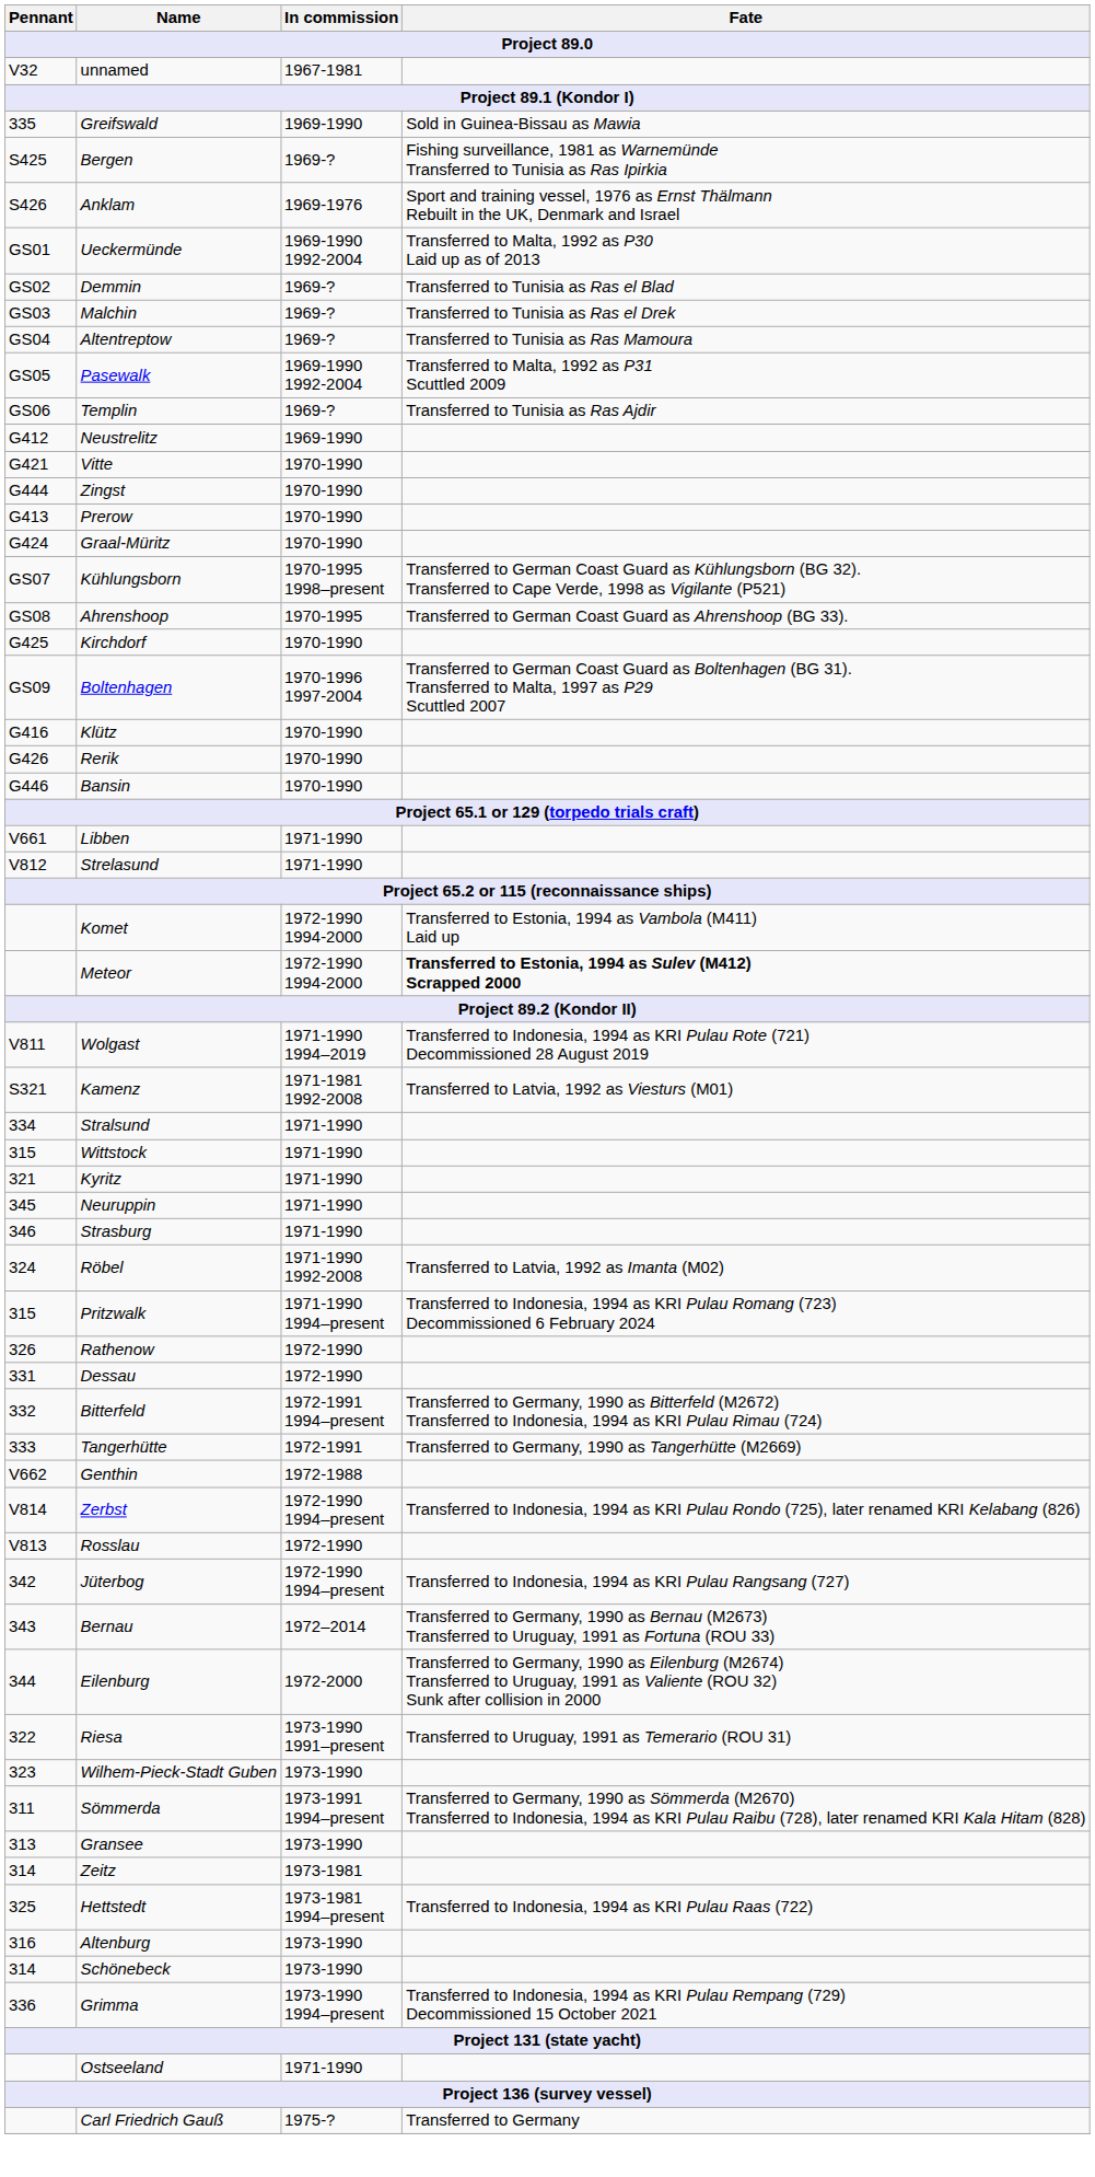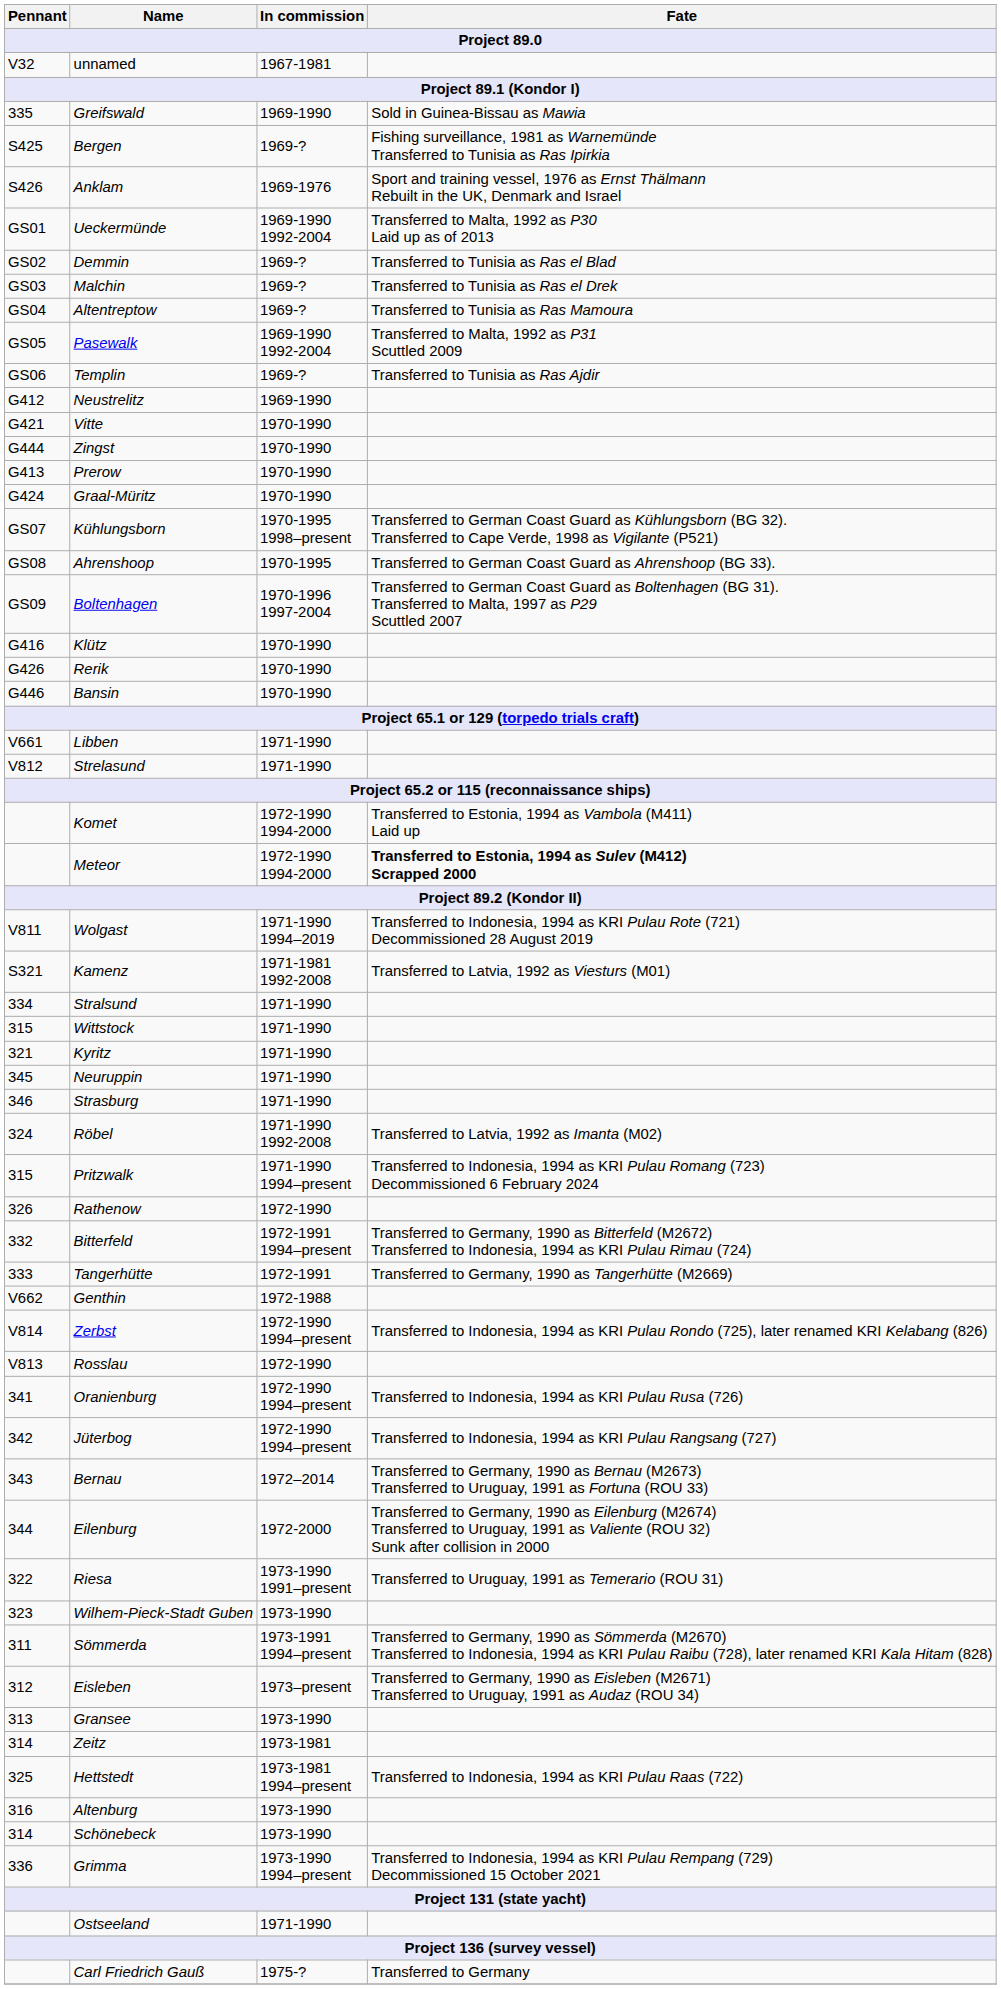 <table class="wikitable" style="font-size:97%;">
 <tr valign=top>
 <th>Pennant</th>
 <th>Name</th>
 <th>In commission</th>
 <th>Fate</th>
 </tr>
 <tr>
 <th colspan="4" style="background: lavender;">Project 89.0</th>
 </tr>
 <tr>
 <td>V32</td>
 <td>unnamed</td>
 <td>1967-1981</td>
 <td></td>
 </tr>
 <tr>
 <th colspan="4" style="background: lavender;">Project 89.1 (Kondor I)</th>
 </tr>
 <tr>
 <td>335</td>
 <td><em>Greifswald</em></td>
 <td>1969-1990</td>
 <td>Sold in Guinea-Bissau as <em>Mawia</em></td>
 </tr>
 <tr>
 <td>S425</td>
 <td><em>Bergen</em></td>
 <td>1969-?</td>
 <td>Fishing surveillance, 1981 as <em>Warnemünde</em><br>Transferred to Tunisia as <em>Ras Ipirkia</em></td>
 </tr>
 <tr>
 <td>S426</td>
 <td><em>Anklam</em></td>
 <td>1969-1976</td>
 <td>Sport and training vessel, 1976 as <em>Ernst Thälmann</em><br>Rebuilt in the UK, Denmark and Israel</td>
 </tr>
 <tr>
 <td>GS01</td>
 <td><em>Ueckermünde</em></td>
 <td>1969-1990<br>1992-2004</td>
 <td>Transferred to Malta, 1992 as <em>P30</em><br>Laid up as of 2013</td>
 </tr>
 <tr>
 <td>GS02</td>
 <td><em>Demmin</em></td>
 <td>1969-?</td>
 <td>Transferred to Tunisia as <em>Ras el Blad</em></td>
 </tr>
 <tr>
 <td>GS03</td>
 <td><em>Malchin</em></td>
 <td>1969-?</td>
 <td>Transferred to Tunisia as <em>Ras el Drek</em></td>
 </tr>
 <tr>
 <td>GS04</td>
 <td><em>Altentreptow</em></td>
 <td>1969-?</td>
 <td>Transferred to Tunisia as <em>Ras Mamoura</em></td>
 </tr>
 <tr>
 <td>GS05</td>
 <td><em><a href='#'>Pasewalk</a></em></td>
 <td>1969-1990<br>1992-2004</td>
 <td>Transferred to Malta, 1992 as <em>P31</em><br>Scuttled 2009</td>
 </tr>
 <tr>
 <td>GS06</td>
 <td><em>Templin</em></td>
 <td>1969-?</td>
 <td>Transferred to Tunisia as <em>Ras Ajdir</em></td>
 </tr>
 <tr>
 <td>G412</td>
 <td><em>Neustrelitz</em></td>
 <td>1969-1990</td>
 <td></td>
 </tr>
 <tr>
 <td>G421</td>
 <td><em>Vitte</em></td>
 <td>1970-1990</td>
 <td></td>
 </tr>
 <tr>
 <td>G444</td>
 <td><em>Zingst</em></td>
 <td>1970-1990</td>
 <td></td>
 </tr>
 <tr>
 <td>G413</td>
 <td><em>Prerow</em></td>
 <td>1970-1990</td>
 <td></td>
 </tr>
 <tr>
 <td>G424</td>
 <td><em>Graal-Müritz</em></td>
 <td>1970-1990</td>
 <td></td>
 </tr>
 <tr>
 <td>GS07</td>
 <td><em>Kühlungsborn</em></td>
 <td>1970-1995<br>1998–present</td>
 <td>Transferred to German Coast Guard as <em>Kühlungsborn</em> (BG 32).<br>Transferred to Cape Verde, 1998 as <em>Vigilante</em> (P521)</td>
 </tr>
 <tr>
 <td>GS08</td>
 <td><em>Ahrenshoop</em></td>
 <td>1970-1995</td>
 <td>Transferred to German Coast Guard as <em>Ahrenshoop</em> (BG 33).</td>
-</tr>
-<tr>
-<td>G425</td>
-<td><em>Kirchdorf</em></td>
-<td>1970-1990</td>
-<td></td>
 </tr>
 <tr>
 <td>GS09</td>
 <td><em><a href='#'>Boltenhagen</a></em></td>
 <td>1970-1996<br>1997-2004</td>
 <td>Transferred to German Coast Guard as <em>Boltenhagen</em> (BG 31).<br>Transferred to Malta, 1997 as <em>P29</em><br>Scuttled 2007</td>
 </tr>
 <tr>
 <td>G416</td>
 <td><em>Klütz</em></td>
 <td>1970-1990</td>
 <td></td>
 </tr>
 <tr>
 <td>G426</td>
 <td><em>Rerik</em></td>
 <td>1970-1990</td>
 <td></td>
 </tr>
 <tr>
 <td>G446</td>
 <td><em>Bansin</em></td>
 <td>1970-1990</td>
 <td></td>
 </tr>
 <tr>
 <th colspan="4" style="background: lavender;">Project 65.1 or 129 (<a href='#'>torpedo trials craft</a>)</th>
 </tr>
 <tr>
 <td>V661</td>
 <td><em>Libben</em></td>
 <td>1971-1990</td>
 <td></td>
 </tr>
 <tr>
 <td>V812</td>
 <td><em>Strelasund</em></td>
 <td>1971-1990</td>
 <td></td>
 </tr>
 <tr>
 <th colspan="4" style="background: lavender;">Project 65.2 or 115 (reconnaissance ships)</th>
 </tr>
 <tr>
 <td></td>
 <td><em>Komet</em></td>
 <td>1972-1990<br>1994-2000</td>
 <td>Transferred to Estonia, 1994 as <em>Vambola</em> (M411)<br>Laid up</td>
 </tr>
 <tr>
 <td></td>
 <td><em>Meteor</em></td>
 <td>1972-1990<br>1994-2000</td>
 <td><strong>Transferred to Estonia, 1994 as <em>Sulev</em> (M412)<br>Scrapped 2000</strong></td>
 </tr>
 <tr>
 <th colspan="4" style="background: lavender;">Project 89.2 (Kondor II)</th>
 </tr>
 <tr>
 <td>V811</td>
 <td><em>Wolgast</em></td>
 <td>1971-1990<br>1994–2019</td>
 <td>Transferred to Indonesia, 1994 as KRI <em>Pulau Rote</em> (721)<br>Decommissioned 28 August 2019</td>
 </tr>
 <tr>
 <td>S321</td>
 <td><em>Kamenz</em></td>
 <td>1971-1981<br>1992-2008</td>
 <td>Transferred to Latvia, 1992 as <em>Viesturs</em> (M01)</td>
 </tr>
 <tr>
 <td>334</td>
 <td><em>Stralsund</em></td>
 <td>1971-1990</td>
 <td></td>
 </tr>
 <tr>
 <td>315</td>
 <td><em>Wittstock</em></td>
 <td>1971-1990</td>
 <td></td>
 </tr>
 <tr>
 <td>321</td>
 <td><em>Kyritz</em></td>
 <td>1971-1990</td>
 <td></td>
 </tr>
 <tr>
 <td>345</td>
 <td><em>Neuruppin</em></td>
 <td>1971-1990</td>
 <td></td>
 </tr>
 <tr>
 <td>346</td>
 <td><em>Strasburg</em></td>
 <td>1971-1990</td>
 <td></td>
 </tr>
 <tr>
 <td>324</td>
 <td><em>Röbel</em></td>
 <td>1971-1990<br>1992-2008</td>
 <td>Transferred to Latvia, 1992 as <em>Imanta</em> (M02)</td>
 </tr>
 <tr>
 <td>315</td>
 <td><em>Pritzwalk</em></td>
 <td>1971-1990<br>1994–present</td>
 <td>Transferred to Indonesia, 1994 as KRI <em>Pulau Romang</em> (723)<br>Decommissioned 6 February 2024</td>
 </tr>
 <tr>
 <td>326</td>
 <td><em>Rathenow</em></td>
 <td>1972-1990</td>
 <td></td>
 </tr>
 <tr>
-<td>331</td>
-<td><em>Dessau</em></td>
-<td>1972-1990</td>
-<td></td>
-</tr>
-<tr>
 <td>332</td>
 <td><em>Bitterfeld</em></td>
 <td>1972-1991<br>1994–present</td>
 <td>Transferred to Germany, 1990 as <em>Bitterfeld</em> (M2672)<br>Transferred to Indonesia, 1994 as KRI <em>Pulau Rimau</em> (724)</td>
 </tr>
 <tr>
 <td>333</td>
 <td><em>Tangerhütte</em></td>
 <td>1972-1991</td>
 <td>Transferred to Germany, 1990 as <em>Tangerhütte</em> (M2669)</td>
 </tr>
 <tr>
 <td>V662</td>
 <td><em>Genthin</em></td>
 <td>1972-1988</td>
 <td></td>
 </tr>
 <tr>
 <td>V814</td>
 <td><a href='#'><em>Zerbst</em></a></td>
 <td>1972-1990<br>1994–present</td>
 <td>Transferred to Indonesia, 1994 as KRI <em>Pulau Rondo</em> (725), later renamed KRI <em>Kelabang</em> (826)</td>
 </tr>
 <tr>
 <td>V813</td>
 <td><em>Rosslau</em></td>
 <td>1972-1990</td>
 <td></td>
+</tr>
+<tr>
+<td>341</td>
+<td><em>Oranienburg</em></td>
+<td>1972-1990<br>1994–present</td>
+<td>Transferred to Indonesia, 1994 as KRI <em>Pulau Rusa</em> (726)</td>
 </tr>
 <tr>
 <td>342</td>
 <td><em>Jüterbog</em></td>
 <td>1972-1990<br>1994–present</td>
 <td>Transferred to Indonesia, 1994 as KRI <em>Pulau Rangsang</em> (727)</td>
 </tr>
 <tr>
 <td>343</td>
 <td><em>Bernau</em></td>
 <td>1972–2014</td>
 <td>Transferred to Germany, 1990 as <em>Bernau</em> (M2673)<br>Transferred to Uruguay, 1991 as <em>Fortuna</em> (ROU 33)</td>
 </tr>
 <tr>
 <td>344</td>
 <td><em>Eilenburg</em></td>
 <td>1972-2000</td>
 <td>Transferred to Germany, 1990 as <em>Eilenburg</em> (M2674)<br>Transferred to Uruguay, 1991 as <em>Valiente</em> (ROU 32)<br>Sunk after collision in 2000</td>
 </tr>
 <tr>
 <td>322</td>
 <td><em>Riesa</em></td>
 <td>1973-1990<br>1991–present</td>
 <td>Transferred to Uruguay, 1991 as <em>Temerario</em> (ROU 31)</td>
 </tr>
 <tr>
 <td>323</td>
 <td><em>Wilhem-Pieck-Stadt Guben</em></td>
 <td>1973-1990</td>
 <td></td>
 </tr>
 <tr>
 <td>311</td>
 <td><em>Sömmerda</em></td>
 <td>1973-1991<br>1994–present</td>
 <td>Transferred to Germany, 1990 as <em>Sömmerda</em> (M2670)<br>Transferred to Indonesia, 1994 as KRI <em>Pulau Raibu</em> (728), later renamed KRI <em>Kala Hitam</em> (828)</td>
+</tr>
+<tr>
+<td>312</td>
+<td><em>Eisleben</em></td>
+<td>1973–present</td>
+<td>Transferred to Germany, 1990 as <em>Eisleben</em> (M2671)<br>Transferred to Uruguay, 1991 as <em>Audaz</em> (ROU 34)</td>
 </tr>
 <tr>
 <td>313</td>
 <td><em>Gransee</em></td>
 <td>1973-1990</td>
 <td></td>
 </tr>
 <tr>
 <td>314</td>
 <td><em>Zeitz</em></td>
 <td>1973-1981</td>
 <td></td>
 </tr>
 <tr>
 <td>325</td>
 <td><em>Hettstedt</em></td>
 <td>1973-1981<br>1994–present</td>
 <td>Transferred to Indonesia, 1994 as KRI <em>Pulau Raas</em> (722)</td>
 </tr>
 <tr>
 <td>316</td>
 <td><em>Altenburg</em></td>
 <td>1973-1990</td>
 <td></td>
 </tr>
 <tr>
 <td>314</td>
 <td><em>Schönebeck</em></td>
 <td>1973-1990</td>
 <td></td>
 </tr>
 <tr>
 <td>336</td>
 <td><em>Grimma</em></td>
 <td>1973-1990<br>1994–present</td>
 <td>Transferred to Indonesia, 1994 as KRI <em>Pulau Rempang</em> (729)<br>Decommissioned 15 October 2021</td>
 </tr>
 <tr>
 <th colspan="4" style="background: lavender;">Project 131 (state yacht)</th>
 </tr>
 <tr>
 <td></td>
 <td><em>Ostseeland</em></td>
 <td>1971-1990</td>
 <td></td>
 </tr>
 <tr>
 <th colspan="4" style="background: lavender;">Project 136 (survey vessel)</th>
 </tr>
 <tr>
 <td></td>
 <td><em>Carl Friedrich Gauß</em></td>
 <td>1975-?</td>
 <td>Transferred to Germany</td>
 </tr>
 <tr>
 </tr>
 </table>
